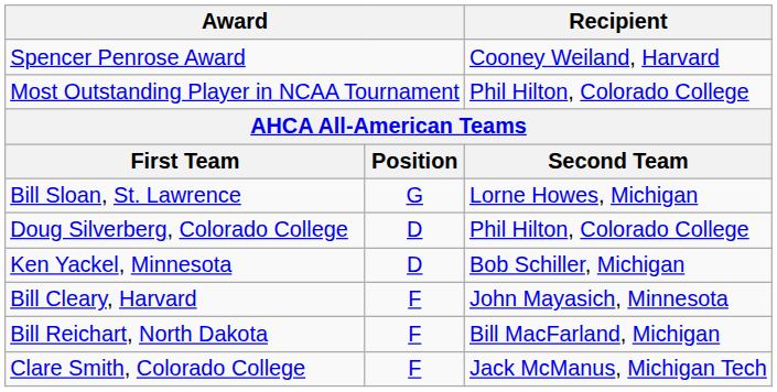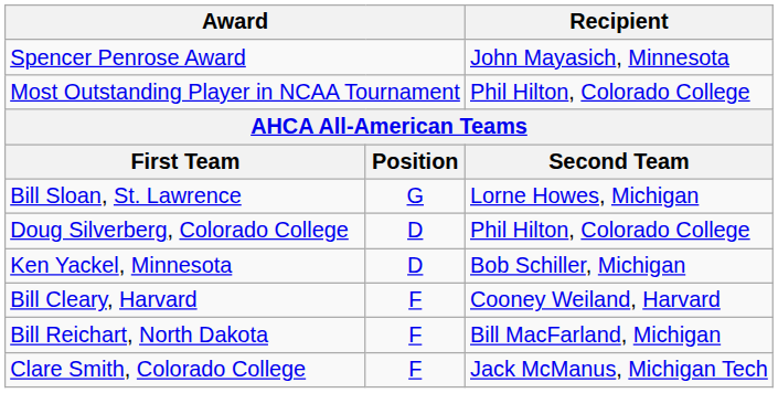 <table class="wikitable">
 <tr>
 <th colspan=2>Award</th>
 <th>Recipient</th>
 </tr>
 <tr>
 <td colspan=2><a href='#'>Spencer Penrose Award</a></td>
-<td><a href='#'>Cooney Weiland</a>, <a href='#'>Harvard</a></td>
+<td><a href='#'>John Mayasich</a>, <a href='#'>Minnesota</a></td>
 </tr>
 <tr>
 <td colspan=2><a href='#'>Most Outstanding Player in NCAA Tournament</a></td>
 <td><a href='#'>Phil Hilton</a>, <a href='#'>Colorado College</a></td>
 </tr>
 <tr>
 <th colspan=3><a href='#'>AHCA All-American Teams</a></th>
 </tr>
 <tr>
 <th>First Team</th>
 <th>Position</th>
 <th>Second Team</th>
 </tr>
 <tr>
 <td><a href='#'>Bill Sloan</a>, <a href='#'>St. Lawrence</a></td>
 <td align=center><a href='#'>G</a></td>
 <td><a href='#'>Lorne Howes</a>, <a href='#'>Michigan</a></td>
 </tr>
 <tr>
 <td><a href='#'>Doug Silverberg</a>, <a href='#'>Colorado College</a></td>
 <td align=center><a href='#'>D</a></td>
 <td><a href='#'>Phil Hilton</a>, <a href='#'>Colorado College</a></td>
 </tr>
 <tr>
 <td><a href='#'>Ken Yackel</a>, <a href='#'>Minnesota</a></td>
 <td align=center><a href='#'>D</a></td>
 <td><a href='#'>Bob Schiller</a>, <a href='#'>Michigan</a></td>
 </tr>
 <tr>
 <td><a href='#'>Bill Cleary</a>, <a href='#'>Harvard</a></td>
 <td align=center><a href='#'>F</a></td>
-<td><a href='#'>John Mayasich</a>, <a href='#'>Minnesota</a></td>
+<td><a href='#'>Cooney Weiland</a>, <a href='#'>Harvard</a></td>
 </tr>
 <tr>
 <td><a href='#'>Bill Reichart</a>, <a href='#'>North Dakota</a></td>
 <td align=center><a href='#'>F</a></td>
 <td><a href='#'>Bill MacFarland</a>, <a href='#'>Michigan</a></td>
 </tr>
 <tr>
 <td><a href='#'>Clare Smith</a>, <a href='#'>Colorado College</a></td>
 <td align=center><a href='#'>F</a></td>
 <td><a href='#'>Jack McManus</a>, <a href='#'>Michigan Tech</a></td>
 </tr>
 </table>
